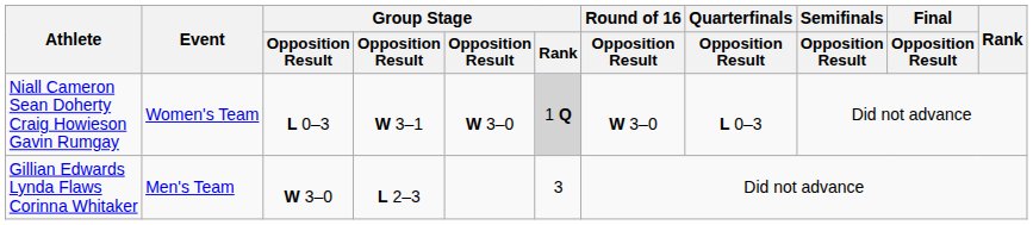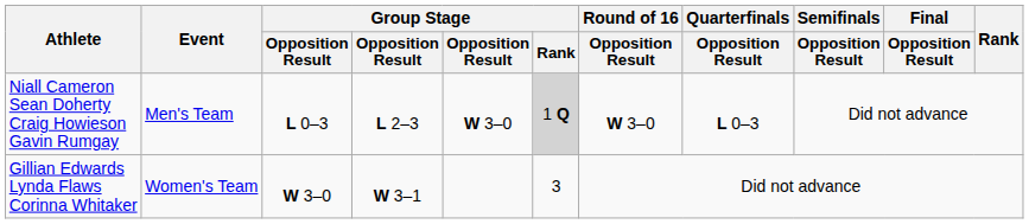 <table class="wikitable" style="font-size:90%">
 <tr>
 <th rowspan=2>Athlete</th>
 <th rowspan=2>Event</th>
 <th colspan=4>Group Stage</th>
 <th>Round of 16</th>
 <th>Quarterfinals</th>
 <th>Semifinals</th>
 <th>Final</th>
 <th rowspan=2>Rank</th>
 </tr>
 <tr style="font-size:95%">
 <th>Opposition<br>Result</th>
 <th>Opposition<br>Result</th>
 <th>Opposition<br>Result</th>
 <th>Rank</th>
 <th>Opposition<br>Result</th>
 <th>Opposition<br>Result</th>
 <th>Opposition<br>Result</th>
 <th>Opposition<br>Result</th>
 </tr>
 <tr align=center>
 <td align=left><a href='#'>Niall Cameron</a><br><a href='#'>Sean Doherty</a><br><a href='#'>Craig Howieson</a><br><a href='#'>Gavin Rumgay</a></td>
-<td align=left><a href='#'>Women's Team</a></td>
+<td align=left><a href='#'>Men's Team</a></td>
 <td><br><strong>L</strong> 0–3</td>
-<td><br><strong>W</strong> 3–1</td>
+<td><br><strong>L</strong> 2–3</td>
 <td><br><strong>W</strong> 3–0</td>
 <td style="background: lightgrey;">1 <strong>Q</strong></td>
 <td><br><strong>W</strong> 3–0</td>
 <td><br><strong>L</strong> 0–3</td>
 <td colspan=3>Did not advance</td>
 </tr>
 <tr align=center>
 <td align=left><a href='#'>Gillian Edwards</a><br><a href='#'>Lynda Flaws</a><br><a href='#'>Corinna Whitaker</a></td>
-<td align=left><a href='#'>Men's Team</a></td>
+<td align=left><a href='#'>Women's Team</a></td>
 <td><br><strong>W</strong> 3–0</td>
-<td><br><strong>L</strong> 2–3</td>
+<td><br><strong>W</strong> 3–1</td>
 <td></td>
 <td>3</td>
 <td colspan=5>Did not advance</td>
 </tr>
 </table>
